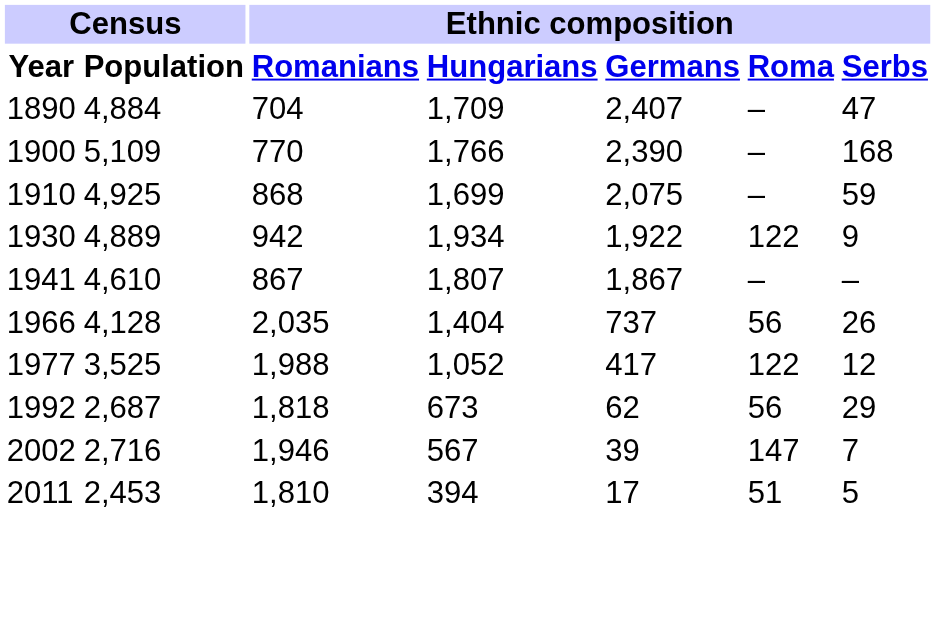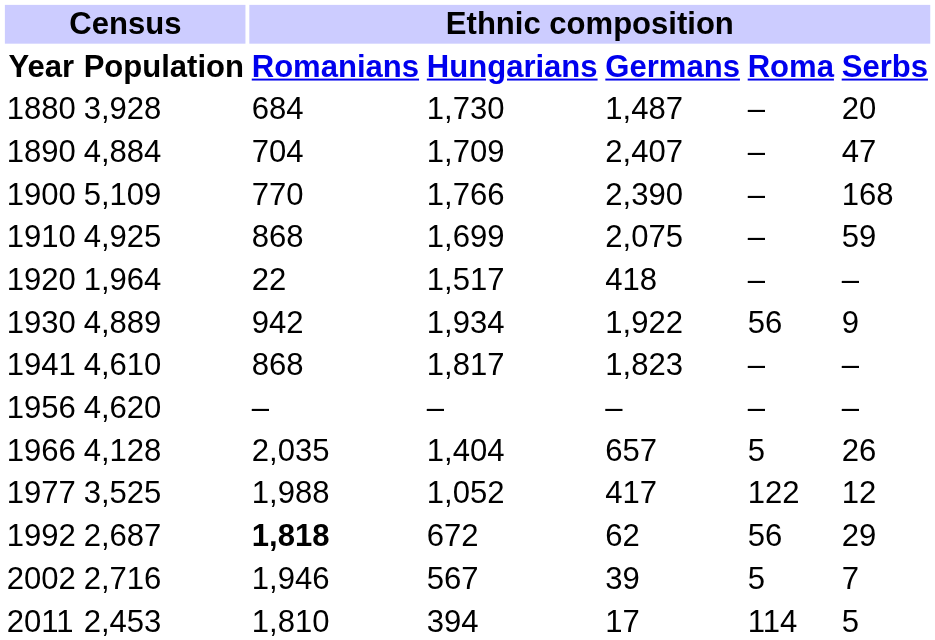 <table class="toccolours">
 <tr>
 <th align="center" colspan="2" style="background:#ccccff;">Census</th>
 <th align="center" colspan="5" style="background:#ccccff;">Ethnic composition</th>
 </tr>
 <tr>
 <th>Year</th>
 <th>Population</th>
 <th><a href='#'>Romanians</a></th>
 <th><a href='#'>Hungarians</a></th>
 <th><a href='#'>Germans</a></th>
 <th><a href='#'>Roma</a></th>
 <th><a href='#'>Serbs</a></th>
+</tr>
+<tr>
+<td>1880</td>
+<td>3,928</td>
+<td>684</td>
+<td>1,730</td>
+<td>1,487</td>
+<td>–</td>
+<td>20</td>
 </tr>
 <tr>
 <td>1890</td>
 <td>4,884</td>
 <td>704</td>
 <td>1,709</td>
 <td>2,407</td>
 <td>–</td>
 <td>47</td>
 </tr>
 <tr>
 <td>1900</td>
 <td>5,109</td>
 <td>770</td>
 <td>1,766</td>
 <td>2,390</td>
 <td>–</td>
 <td>168</td>
 </tr>
 <tr>
 <td>1910</td>
 <td>4,925</td>
 <td>868</td>
 <td>1,699</td>
 <td>2,075</td>
 <td>–</td>
 <td>59</td>
 </tr>
 <tr>
+<td>1920</td>
+<td>1,964</td>
+<td>22</td>
+<td>1,517</td>
+<td>418</td>
+<td>–</td>
+<td>–</td>
+</tr>
+<tr>
 <td>1930</td>
 <td>4,889</td>
 <td>942</td>
 <td>1,934</td>
 <td>1,922</td>
-<td>122</td>
+<td>56</td>
 <td>9</td>
 </tr>
 <tr>
 <td>1941</td>
 <td>4,610</td>
-<td>867</td>
-<td>1,807</td>
-<td>1,867</td>
+<td>868</td>
+<td>1,817</td>
+<td>1,823</td>
+<td>–</td>
+<td>–</td>
+</tr>
+<tr>
+<td>1956</td>
+<td>4,620</td>
+<td>–</td>
+<td>–</td>
+<td>–</td>
 <td>–</td>
 <td>–</td>
 </tr>
 <tr>
 <td>1966</td>
 <td>4,128</td>
 <td>2,035</td>
 <td>1,404</td>
-<td>737</td>
-<td>56</td>
+<td>657</td>
+<td>5</td>
 <td>26</td>
 </tr>
 <tr>
 <td>1977</td>
 <td>3,525</td>
 <td>1,988</td>
 <td>1,052</td>
 <td>417</td>
 <td>122</td>
 <td>12</td>
 </tr>
 <tr>
 <td>1992</td>
 <td>2,687</td>
-<td>1,818</td>
-<td>673</td>
+<td><strong>1,818</strong></td>
+<td>672</td>
 <td>62</td>
 <td>56</td>
 <td>29</td>
 </tr>
 <tr>
 <td>2002</td>
 <td>2,716</td>
 <td>1,946</td>
 <td>567</td>
 <td>39</td>
-<td>147</td>
+<td>5</td>
 <td>7</td>
 </tr>
 <tr>
 <td>2011</td>
 <td>2,453</td>
 <td>1,810</td>
 <td>394</td>
 <td>17</td>
-<td>51</td>
+<td>114</td>
 <td>5</td>
 </tr>
 </table>
